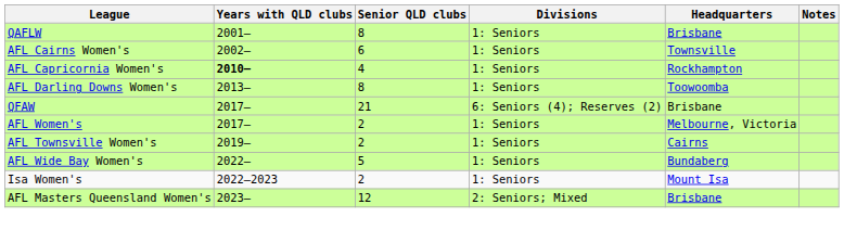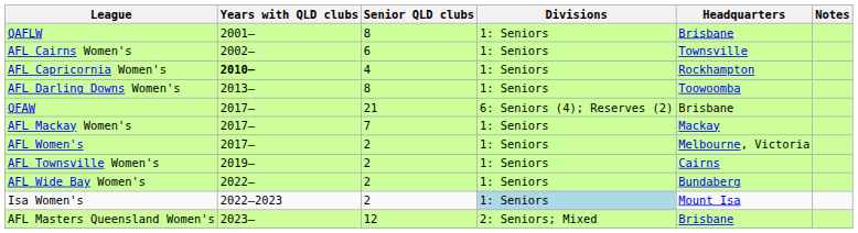 <table class="wikitable sortable" style="font-size:100%">
 <tr>
 <th>League</th>
 <th>Years with QLD clubs</th>
 <th>Senior QLD clubs</th>
 <th>Divisions</th>
 <th>Headquarters</th>
 <th>Notes</th>
 </tr>
 <tr bgcolor="#CCFF99">
 <td><a href='#'>QAFLW</a></td>
 <td>2001–</td>
 <td>8</td>
 <td>1: Seniors</td>
 <td><a href='#'>Brisbane</a></td>
 <td></td>
 </tr>
 <tr bgcolor="#CCFF99">
 <td><a href='#'>AFL Cairns</a> Women's</td>
 <td>2002–</td>
 <td>6</td>
 <td>1: Seniors</td>
 <td><a href='#'>Townsville</a></td>
 <td></td>
 </tr>
 <tr bgcolor="#CCFF99">
 <td><a href='#'>AFL Capricornia</a> Women's</td>
 <td><strong>2010–</strong></td>
 <td>4</td>
 <td>1: Seniors</td>
 <td><a href='#'>Rockhampton</a></td>
 <td></td>
 </tr>
 <tr bgcolor="#CCFF99">
 <td><a href='#'>AFL Darling Downs</a> Women's</td>
 <td>2013–</td>
 <td>8</td>
 <td>1: Seniors</td>
 <td><a href='#'>Toowoomba</a></td>
 <td></td>
 </tr>
 <tr bgcolor="#CCFF99">
 <td><a href='#'>QFAW</a></td>
 <td>2017–</td>
 <td>21</td>
 <td>6: Seniors (4); Reserves (2)</td>
 <td>Brisbane</td>
 <td></td>
 </tr>
 <tr bgcolor="#CCFF99">
+<td><a href='#'>AFL Mackay</a> Women's</td>
+<td>2017–</td>
+<td>7</td>
+<td>1: Seniors</td>
+<td><a href='#'>Mackay</a></td>
+<td></td>
+</tr>
+<tr bgcolor="#CCFF99">
 <td><a href='#'>AFL Women's</a></td>
 <td>2017–</td>
 <td>2</td>
 <td>1: Seniors</td>
 <td><a href='#'>Melbourne</a>, Victoria</td>
 <td></td>
 </tr>
 <tr bgcolor="#CCFF99">
 <td><a href='#'>AFL Townsville</a> Women's</td>
 <td>2019–</td>
 <td>2</td>
 <td>1: Seniors</td>
 <td><a href='#'>Cairns</a></td>
 <td></td>
 </tr>
 <tr bgcolor="#CCFF99">
 <td><a href='#'>AFL Wide Bay</a> Women's</td>
 <td>2022–</td>
-<td>5</td>
+<td>2</td>
 <td>1: Seniors</td>
 <td><a href='#'>Bundaberg</a></td>
 <td></td>
 </tr>
 <tr>
 <td>Isa Women's</td>
 <td>2022–2023</td>
 <td>2</td>
-<td>1: Seniors</td>
+<td style="background: lightblue;">1: Seniors</td>
 <td><a href='#'>Mount Isa</a></td>
 <td></td>
 </tr>
 <tr bgcolor="#CCFF99">
 <td>AFL Masters Queensland Women's</td>
 <td>2023–</td>
 <td>12</td>
 <td>2: Seniors; Mixed</td>
 <td><a href='#'>Brisbane</a></td>
 <td></td>
 </tr>
 </table>
